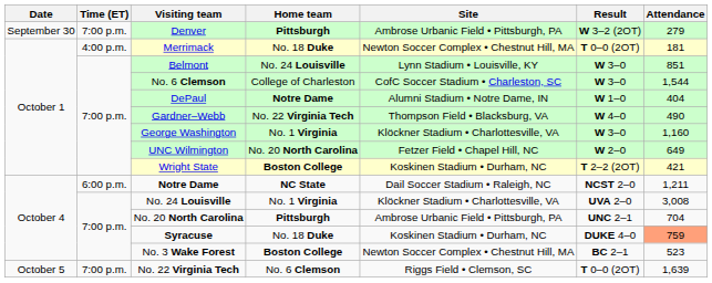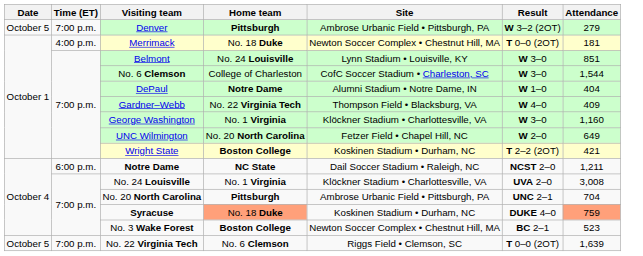 <table class="wikitable" style="font-size:95%; text-align: center;">
 <tr>
 <th>Date</th>
 <th>Time (ET)</th>
 <th>Visiting team</th>
 <th>Home team</th>
 <th>Site</th>
 <th>Result</th>
 <th>Attendance</th>
 </tr>
 <tr>
-<td>September 30</td>
+<td>October 5</td>
 <td>7:00 p.m.</td>
 <td style="background:#cfc;"><a href='#'>Denver</a></td>
 <td style="background:#cfc;"><strong>Pittsburgh</strong></td>
 <td style="background:#cfc;">Ambrose Urbanic Field • Pittsburgh, PA</td>
 <td style="background:#cfc;"><strong>W</strong> 3–2 (2OT)</td>
 <td style="background:#cfc;">279</td>
 </tr>
 <tr>
 <td rowspan=8>October 1</td>
 <td>4:00 p.m.</td>
 <td style="background:#ffc;"><a href='#'>Merrimack</a></td>
 <td style="background:#ffc;">No. 18 <strong>Duke</strong></td>
 <td style="background:#ffc;">Newton Soccer Complex • Chestnut Hill, MA</td>
 <td style="background:#ffc;"><strong>T</strong> 0–0 (2OT)</td>
 <td style="background:#ffc;">181</td>
 </tr>
 <tr>
 <td rowspan=7>7:00 p.m.</td>
 <td style="background:#cfc;"><a href='#'>Belmont</a></td>
 <td style="background:#cfc;">No. 24 <strong>Louisville</strong></td>
 <td style="background:#cfc;">Lynn Stadium • Louisville, KY</td>
 <td style="background:#cfc;"><strong>W</strong> 3–0</td>
 <td style="background:#cfc;">851</td>
 </tr>
 <tr>
 <td style="background:#cfc;">No. 6 <strong>Clemson</strong></td>
 <td style="background:#cfc;">College of Charleston</td>
 <td style="background:#cfc;">CofC Soccer Stadium • <a href='#'>Charleston, SC</a></td>
 <td style="background:#cfc;"><strong>W</strong> 3–0</td>
 <td style="background:#cfc;">1,544</td>
 </tr>
 <tr>
 <td style="background:#cfc;"><a href='#'>DePaul</a></td>
 <td style="background:#cfc;"><strong>Notre Dame</strong></td>
 <td style="background:#cfc;">Alumni Stadium • Notre Dame, IN</td>
 <td style="background:#cfc;"><strong>W</strong> 1–0</td>
 <td style="background:#cfc;">404</td>
 </tr>
 <tr>
 <td style="background:#cfc;"><a href='#'>Gardner–Webb</a></td>
 <td style="background:#cfc;">No. 22 <strong>Virginia Tech</strong></td>
 <td style="background:#cfc;">Thompson Field • Blacksburg, VA</td>
 <td style="background:#cfc;"><strong>W</strong> 4–0</td>
-<td style="background:#cfc;">490</td>
+<td style="background:#cfc;">409</td>
 </tr>
 <tr>
 <td style="background:#cfc;"><a href='#'>George Washington</a></td>
 <td style="background:#cfc;">No. 1 <strong>Virginia</strong></td>
 <td style="background:#cfc;">Klöckner Stadium • Charlottesville, VA</td>
 <td style="background:#cfc;"><strong>W</strong> 3–0</td>
 <td style="background:#cfc;">1,160</td>
 </tr>
 <tr>
 <td style="background:#cfc;"><a href='#'>UNC Wilmington</a></td>
 <td style="background:#cfc;">No. 20 <strong>North Carolina</strong></td>
 <td style="background:#cfc;">Fetzer Field • Chapel Hill, NC</td>
 <td style="background:#cfc;"><strong>W</strong> 2–0</td>
 <td style="background:#cfc;">649</td>
 </tr>
 <tr>
 <td style="background:#ffc;"><a href='#'>Wright State</a></td>
 <td style="background:#ffc;"><strong>Boston College</strong></td>
 <td style="background:#ffc;">Koskinen Stadium • Durham, NC</td>
 <td style="background:#ffc;"><strong>T</strong> 2–2 (2OT)</td>
 <td style="background:#ffc;">421</td>
 </tr>
 <tr>
 <td rowspan=5>October 4</td>
 <td>6:00 p.m.</td>
 <td><strong>Notre Dame</strong></td>
 <td><strong>NC State</strong></td>
 <td>Dail Soccer Stadium  • Raleigh, NC</td>
 <td><strong>NCST</strong> 2–0</td>
 <td>1,211</td>
 </tr>
 <tr>
 <td rowspan=4>7:00 p.m.</td>
 <td>No. 24 <strong>Louisville</strong></td>
 <td>No. 1 <strong>Virginia</strong></td>
 <td>Klöckner Stadium • Charlottesville, VA</td>
 <td><strong>UVA</strong> 2–0</td>
 <td>3,008</td>
 </tr>
 <tr>
 <td>No. 20 <strong>North Carolina</strong></td>
 <td><strong>Pittsburgh</strong></td>
 <td>Ambrose Urbanic Field • Pittsburgh, PA</td>
 <td><strong>UNC</strong> 2–1</td>
 <td>704</td>
 </tr>
 <tr>
 <td><strong>Syracuse</strong></td>
-<td>No. 18 <strong>Duke</strong></td>
+<td style="background: lightsalmon;">No. 18 <strong>Duke</strong></td>
 <td>Koskinen Stadium • Durham, NC</td>
 <td><strong>DUKE</strong> 4–0</td>
 <td style="background: lightsalmon;">759</td>
 </tr>
 <tr>
 <td>No. 3 <strong>Wake Forest</strong></td>
 <td><strong>Boston College</strong></td>
 <td>Newton Soccer Complex • Chestnut Hill, MA</td>
 <td><strong>BC</strong> 2–1</td>
 <td>523</td>
 </tr>
 <tr>
 <td>October 5</td>
 <td>7:00 p.m.</td>
 <td>No. 22 <strong>Virginia Tech</strong></td>
 <td>No. 6 <strong>Clemson</strong></td>
 <td>Riggs Field • Clemson, SC</td>
 <td><strong>T</strong> 0–0 (2OT)</td>
 <td>1,639</td>
 </tr>
 </table>
